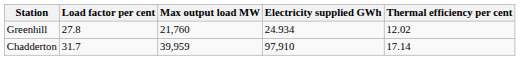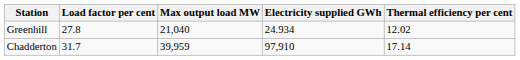 <table class="wikitable">
 <tr>
 <th>Station</th>
 <th>Load factor per cent</th>
 <th>Max output load MW</th>
 <th>Electricity supplied GWh</th>
 <th>Thermal efficiency per cent</th>
 </tr>
 <tr>
 <td>Greenhill</td>
 <td>27.8</td>
-<td>21,760</td>
+<td>21,040</td>
 <td>24.934</td>
 <td>12.02</td>
 </tr>
 <tr>
 <td>Chadderton</td>
 <td>31.7</td>
 <td>39,959</td>
 <td>97,910</td>
 <td>17.14</td>
 </tr>
 </table>
